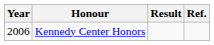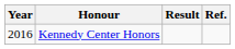 <table class=wikitable>
 <tr>
 <th>Year</th>
 <th>Honour</th>
 <th>Result</th>
 <th>Ref.</th>
 </tr>
 <tr>
-<td>2006</td>
+<td>2016</td>
 <td><a href='#'>Kennedy Center Honors</a></td>
 <td></td>
 <td style="text-align:center;"></td>
 </tr>
 </table>
